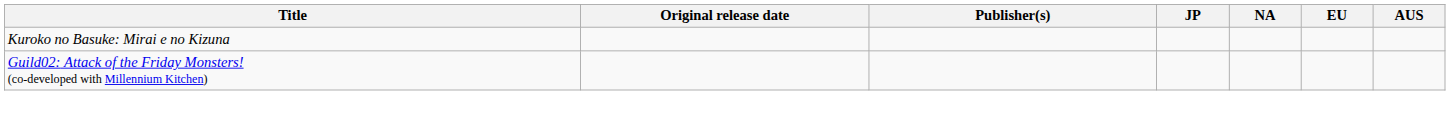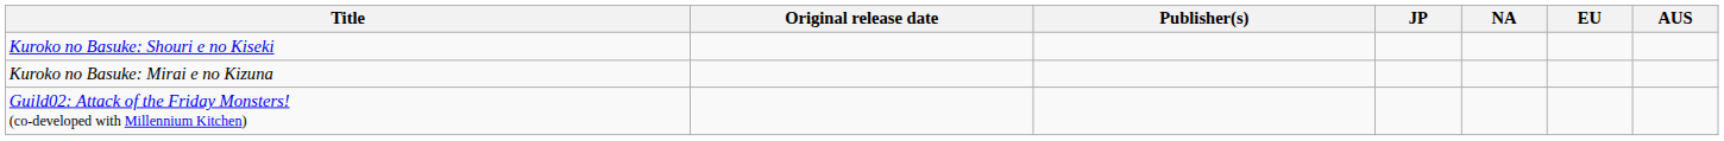 <table class="wikitable sortable" style="width: 100%;">
 <tr>
 <th style="width:40%;">Title</th>
 <th style="width:20%;">Original release date</th>
 <th style="width:20%;">Publisher(s)</th>
 <th style="width:5%;">JP</th>
 <th style="width:5%;">NA</th>
 <th style="width:5%;">EU</th>
 <th style="width:5%;">AUS</th>
+</tr>
+<tr>
+<td><em><a href='#'>Kuroko no Basuke: Shouri e no Kiseki</a></em></td>
+<td></td>
+<td></td>
+<td></td>
+<td></td>
+<td></td>
+<td></td>
 </tr>
 <tr>
 <td><em>Kuroko no Basuke: Mirai e no Kizuna</em></td>
 <td></td>
 <td></td>
 <td></td>
 <td></td>
 <td></td>
 <td></td>
 </tr>
 <tr>
 <td><a href='#'><em>Guild02:</em> <em>Attack of the Friday Monsters!</em></a><br><small>(co-developed with <a href='#'>Millennium Kitchen</a>)</small></td>
 <td></td>
 <td></td>
 <td></td>
 <td></td>
 <td></td>
 <td></td>
 </tr>
 </table>
